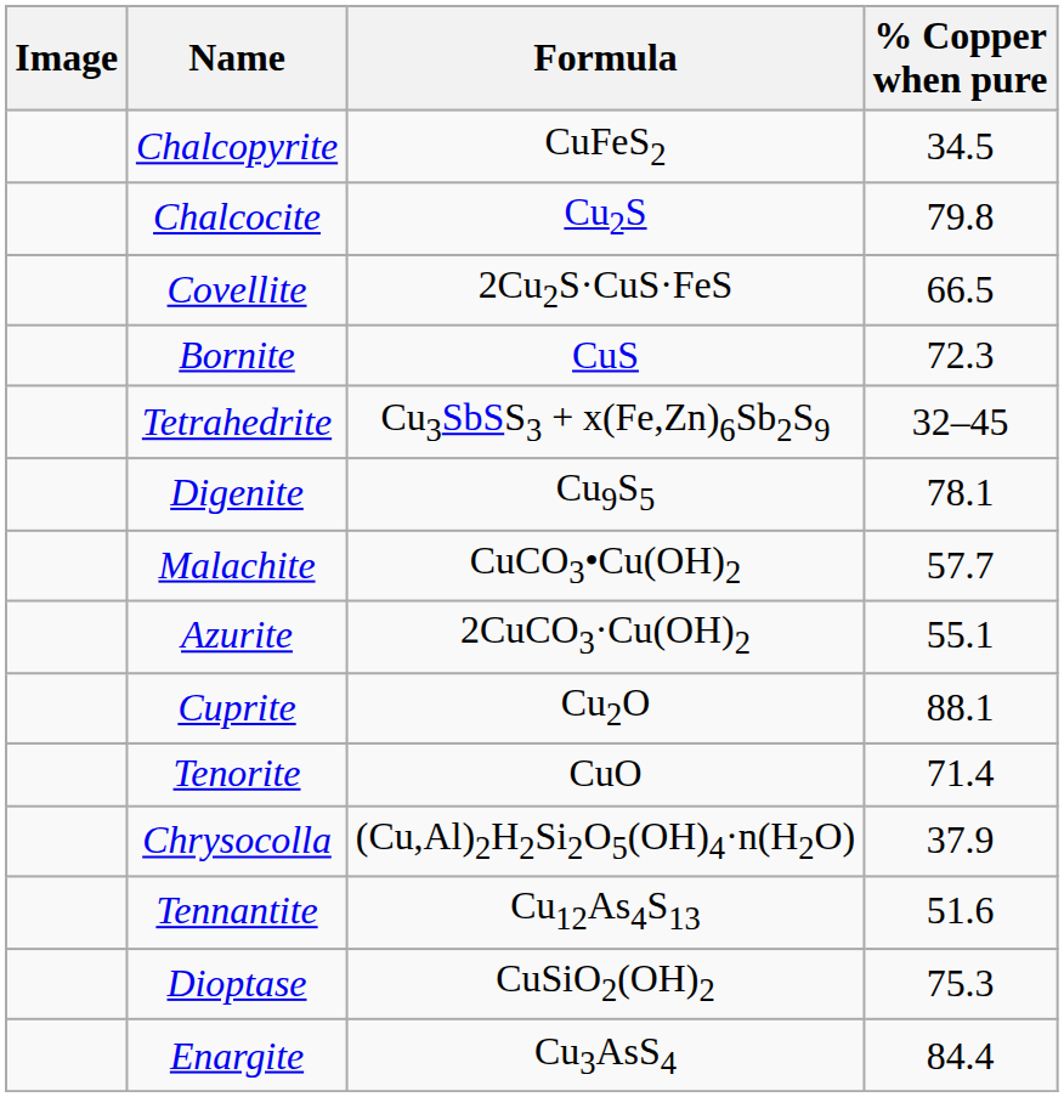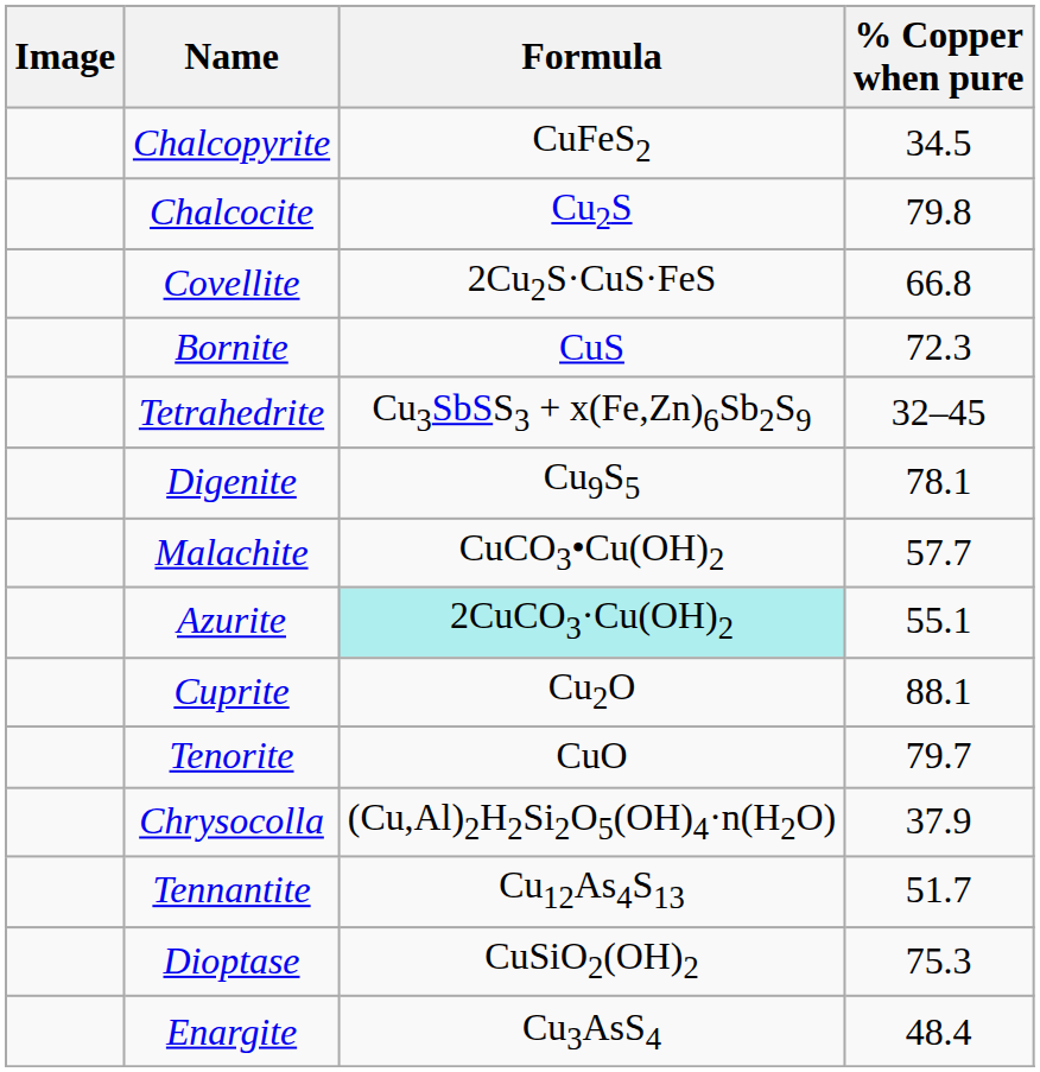 <table class="wikitable sortable" style="text-align:center;">
 <tr>
 <th>Image</th>
 <th>Name</th>
 <th>Formula</th>
 <th>% Copper<br>when pure</th>
 </tr>
 <tr>
 <td></td>
 <td><em><a href='#'>Chalcopyrite</a></em></td>
 <td>CuFeS<sub>2</sub></td>
 <td>34.5</td>
 </tr>
 <tr>
 <td></td>
 <td><em><a href='#'>Chalcocite</a></em></td>
 <td><a href='#'>Cu<sub>2</sub>S</a></td>
 <td>79.8</td>
 </tr>
 <tr>
 <td></td>
 <td><em><a href='#'>Covellite</a></em></td>
 <td>2Cu<sub>2</sub>S·CuS·FeS</td>
-<td>66.5</td>
+<td>66.8</td>
 </tr>
 <tr>
 <td></td>
 <td><em><a href='#'>Bornite</a></em></td>
 <td><a href='#'>CuS</a></td>
 <td>72.3</td>
 </tr>
 <tr>
 <td></td>
 <td><em><a href='#'>Tetrahedrite</a></em></td>
 <td>Cu<sub>3</sub><a href='#'>SbS</a>S<sub>3</sub> + x(Fe,Zn)<sub>6</sub>Sb<sub>2</sub>S<sub>9</sub></td>
 <td>32–45</td>
 </tr>
 <tr>
 <td></td>
 <td><em><a href='#'>Digenite</a></em></td>
 <td>Cu<sub>9</sub>S<sub>5</sub></td>
 <td>78.1</td>
 </tr>
 <tr>
 <td></td>
 <td><em><a href='#'>Malachite</a></em></td>
 <td>CuCO<sub>3</sub>•Cu(OH)<sub>2</sub></td>
 <td>57.7</td>
 </tr>
 <tr>
 <td></td>
 <td><em><a href='#'>Azurite</a></em></td>
-<td>2CuCO<sub>3</sub>·Cu(OH)<sub>2</sub></td>
+<td style="background: paleturquoise;">2CuCO<sub>3</sub>·Cu(OH)<sub>2</sub></td>
 <td>55.1</td>
 </tr>
 <tr>
 <td></td>
 <td><em><a href='#'>Cuprite</a></em></td>
 <td>Cu<sub>2</sub>O</td>
 <td>88.1</td>
 </tr>
 <tr>
 <td></td>
 <td><em><a href='#'>Tenorite</a></em></td>
 <td>CuO</td>
-<td>71.4</td>
+<td>79.7</td>
 </tr>
 <tr>
 <td></td>
 <td><em><a href='#'>Chrysocolla</a></em></td>
 <td>(Cu,Al)<sub>2</sub>H<sub>2</sub>Si<sub>2</sub>O<sub>5</sub>(OH)<sub>4</sub>·n(H<sub>2</sub>O)</td>
 <td>37.9</td>
 </tr>
 <tr>
 <td></td>
 <td><em><a href='#'>Tennantite</a></em></td>
 <td>Cu<sub>12</sub>As<sub>4</sub>S<sub>13</sub></td>
-<td>51.6</td>
+<td>51.7</td>
 </tr>
 <tr>
 <td></td>
 <td><em><a href='#'>Dioptase</a></em></td>
 <td>CuSiO<sub>2</sub>(OH)<sub>2</sub></td>
 <td>75.3</td>
 </tr>
 <tr>
 <td></td>
 <td><em><a href='#'>Enargite</a></em></td>
 <td>Cu<sub>3</sub>AsS<sub>4</sub></td>
-<td>84.4</td>
+<td>48.4</td>
 </tr>
 <tr>
 </tr>
 </table>
